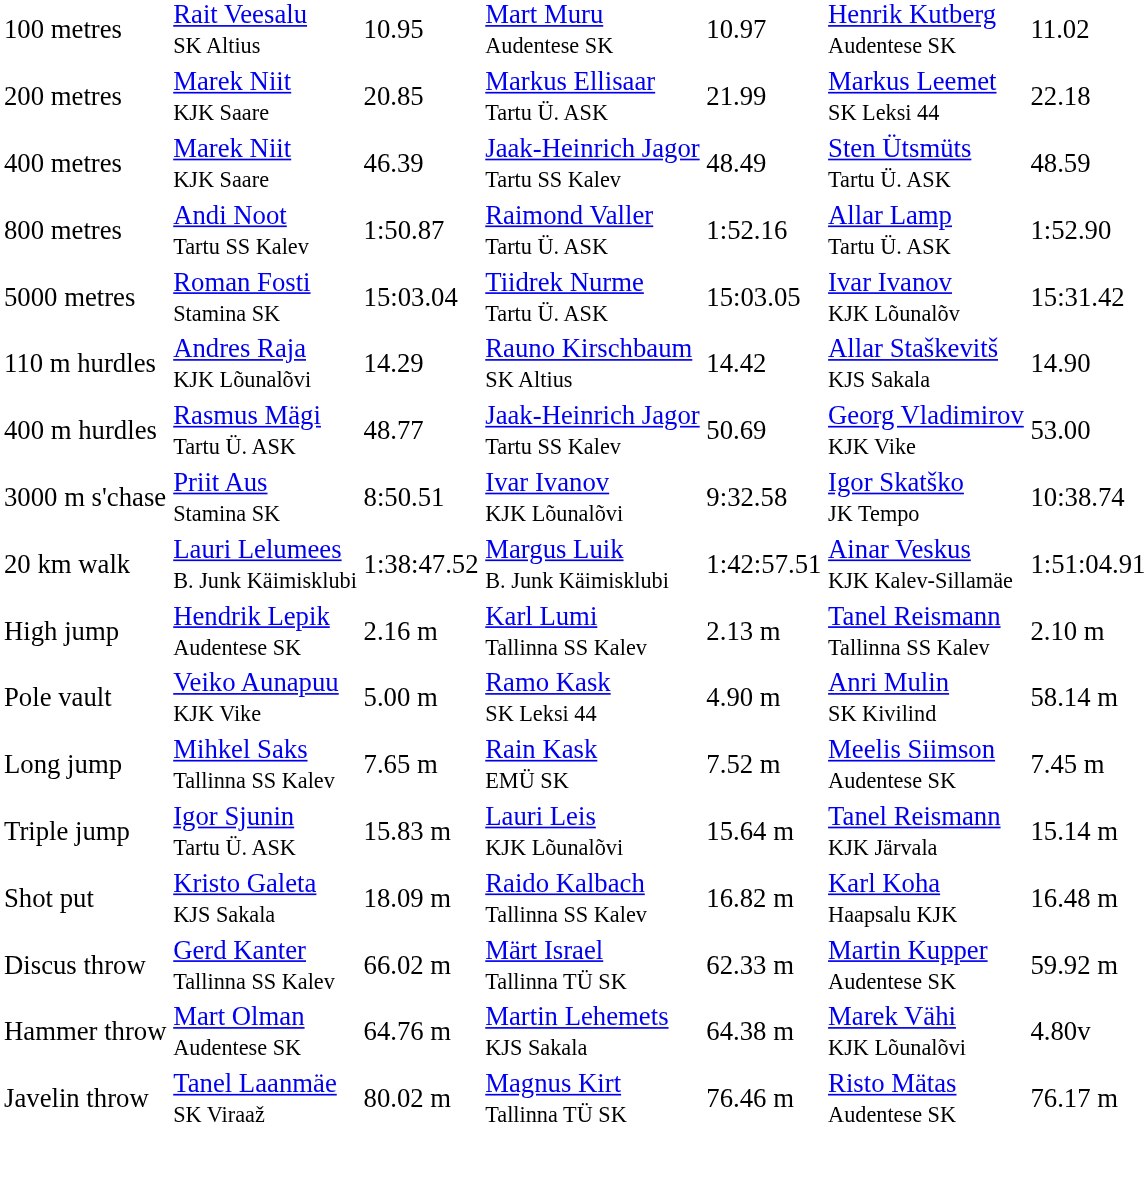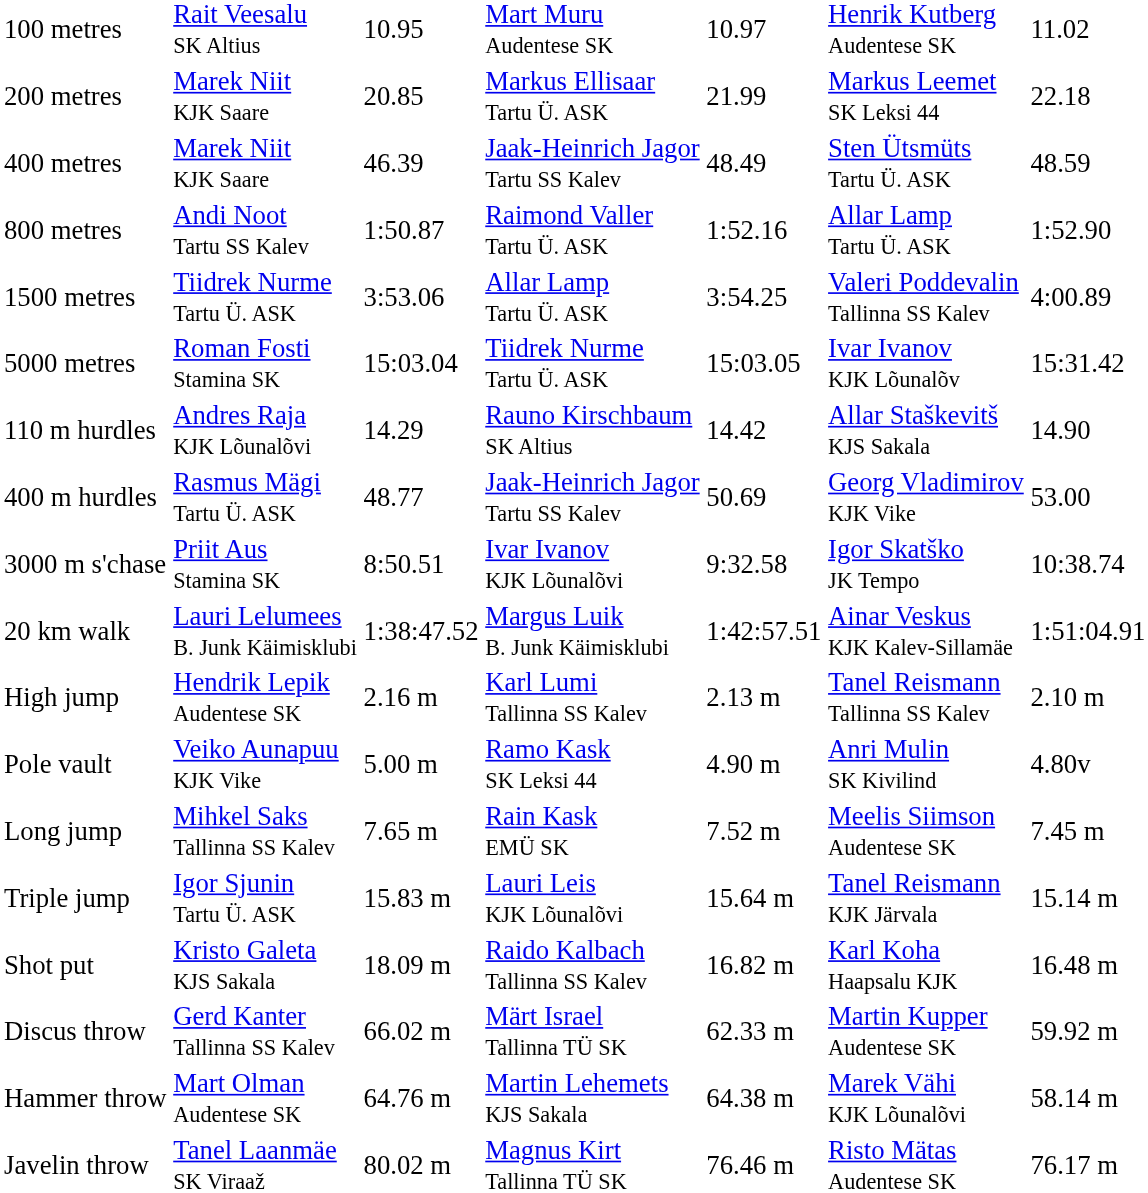 <table>
 <tr>
 <td>100 metres</td>
 <td><a href='#'>Rait Veesalu</a><br><small>SK Altius</small></td>
 <td>10.95</td>
 <td><a href='#'>Mart Muru</a><br><small>Audentese SK</small></td>
 <td>10.97</td>
 <td><a href='#'>Henrik Kutberg</a><br><small>Audentese SK</small></td>
 <td>11.02</td>
 </tr>
 <tr>
 <td>200 metres</td>
 <td><a href='#'>Marek Niit</a><br><small>KJK Saare</small></td>
 <td>20.85</td>
 <td><a href='#'>Markus Ellisaar</a><br><small>Tartu Ü. ASK</small></td>
 <td>21.99</td>
 <td><a href='#'>Markus Leemet</a><br><small>SK Leksi 44</small></td>
 <td>22.18</td>
 </tr>
 <tr>
 <td>400 metres</td>
 <td><a href='#'>Marek Niit</a><br><small>KJK Saare</small></td>
 <td>46.39</td>
 <td><a href='#'>Jaak-Heinrich Jagor</a><br><small>Tartu SS Kalev</small></td>
 <td>48.49</td>
 <td><a href='#'>Sten Ütsmüts</a><br><small>Tartu Ü. ASK</small></td>
 <td>48.59</td>
 </tr>
 <tr>
 <td>800 metres</td>
 <td><a href='#'>Andi Noot</a><br><small>Tartu SS Kalev</small></td>
 <td>1:50.87</td>
 <td><a href='#'>Raimond Valler</a><br><small>Tartu Ü. ASK</small></td>
 <td>1:52.16</td>
 <td><a href='#'>Allar Lamp</a><br><small>Tartu Ü. ASK</small></td>
 <td>1:52.90</td>
+</tr>
+<tr>
+<td>1500 metres</td>
+<td><a href='#'>Tiidrek Nurme</a><br><small>Tartu Ü. ASK</small></td>
+<td>3:53.06</td>
+<td><a href='#'>Allar Lamp</a><br><small>Tartu Ü. ASK</small></td>
+<td>3:54.25</td>
+<td><a href='#'>Valeri Poddevalin</a><br><small>Tallinna SS Kalev</small></td>
+<td>4:00.89</td>
 </tr>
 <tr>
 <td>5000 metres</td>
 <td><a href='#'>Roman Fosti</a><br><small>Stamina SK</small></td>
 <td>15:03.04</td>
 <td><a href='#'>Tiidrek Nurme</a><br><small>Tartu Ü. ASK</small></td>
 <td>15:03.05</td>
 <td><a href='#'>Ivar Ivanov</a><br><small>KJK Lõunalõv</small></td>
 <td>15:31.42</td>
 </tr>
 <tr>
 <td>110 m hurdles</td>
 <td><a href='#'>Andres Raja</a><br><small>KJK Lõunalõvi</small></td>
 <td>14.29</td>
 <td><a href='#'>Rauno Kirschbaum</a><br><small>SK Altius</small></td>
 <td>14.42</td>
 <td><a href='#'>Allar Staškevitš</a><br><small>KJS Sakala</small></td>
 <td>14.90</td>
 </tr>
 <tr>
 <td>400 m hurdles</td>
 <td><a href='#'>Rasmus Mägi</a><br><small>Tartu Ü. ASK</small></td>
 <td>48.77 </td>
 <td><a href='#'>Jaak-Heinrich Jagor</a><br><small>Tartu SS Kalev</small></td>
 <td>50.69</td>
 <td><a href='#'>Georg Vladimirov</a><br><small>KJK Vike</small></td>
 <td>53.00</td>
 </tr>
 <tr>
 <td>3000 m s'chase</td>
 <td><a href='#'>Priit Aus</a><br><small>Stamina SK</small></td>
 <td>8:50.51</td>
 <td><a href='#'>Ivar Ivanov</a><br><small>KJK Lõunalõvi</small></td>
 <td>9:32.58</td>
 <td><a href='#'>Igor Skatško</a><br><small>JK Tempo</small></td>
 <td>10:38.74</td>
 </tr>
 <tr>
 <td>20 km walk</td>
 <td><a href='#'>Lauri Lelumees</a><br><small>B. Junk Käimisklubi</small></td>
 <td>1:38:47.52</td>
 <td><a href='#'>Margus Luik</a><br><small>B. Junk Käimisklubi</small></td>
 <td>1:42:57.51</td>
 <td><a href='#'>Ainar Veskus</a><br><small>KJK Kalev-Sillamäe</small></td>
 <td>1:51:04.91</td>
 </tr>
 <tr>
 <td>High jump</td>
 <td><a href='#'>Hendrik Lepik</a><br><small>Audentese SK</small></td>
 <td>2.16 m</td>
 <td><a href='#'>Karl Lumi</a><br><small>Tallinna SS Kalev</small></td>
 <td>2.13 m</td>
 <td><a href='#'>Tanel Reismann</a><br><small>Tallinna SS Kalev</small></td>
 <td>2.10 m</td>
 </tr>
 <tr>
 <td>Pole vault</td>
 <td><a href='#'>Veiko Aunapuu</a><br><small>KJK Vike</small></td>
 <td>5.00 m</td>
 <td><a href='#'>Ramo Kask</a><br><small>SK Leksi 44</small></td>
 <td>4.90 m</td>
 <td><a href='#'>Anri Mulin</a><br><small>SK Kivilind</small></td>
-<td>58.14 m</td>
+<td>4.80v</td>
 </tr>
 <tr>
 <td>Long jump</td>
 <td><a href='#'>Mihkel Saks</a><br><small>Tallinna SS Kalev</small></td>
 <td>7.65 m</td>
 <td><a href='#'>Rain Kask</a><br><small>EMÜ SK</small></td>
 <td>7.52 m</td>
 <td><a href='#'>Meelis Siimson</a><br><small>Audentese SK</small></td>
 <td>7.45 m</td>
 </tr>
 <tr>
 <td>Triple jump</td>
 <td><a href='#'>Igor Sjunin</a><br><small>Tartu Ü. ASK</small></td>
 <td>15.83 m</td>
 <td><a href='#'>Lauri Leis</a><br><small>KJK Lõunalõvi</small></td>
 <td>15.64 m</td>
 <td><a href='#'>Tanel Reismann</a><br><small>KJK Järvala</small></td>
 <td>15.14 m</td>
 </tr>
 <tr>
 <td>Shot put</td>
 <td><a href='#'>Kristo Galeta</a><br><small>KJS Sakala</small></td>
 <td>18.09 m</td>
 <td><a href='#'>Raido Kalbach</a><br><small>Tallinna SS Kalev</small></td>
 <td>16.82 m</td>
 <td><a href='#'>Karl Koha</a><br><small>Haapsalu KJK</small></td>
 <td>16.48 m</td>
 </tr>
 <tr>
 <td>Discus throw</td>
 <td><a href='#'>Gerd Kanter</a><br><small>Tallinna SS Kalev</small></td>
 <td>66.02 m</td>
 <td><a href='#'>Märt Israel</a><br><small>Tallinna TÜ SK</small></td>
 <td>62.33 m</td>
 <td><a href='#'>Martin Kupper</a><br><small>Audentese SK</small></td>
 <td>59.92 m</td>
 </tr>
 <tr>
 <td>Hammer throw</td>
 <td><a href='#'>Mart Olman</a><br><small>Audentese SK</small></td>
 <td>64.76 m</td>
 <td><a href='#'>Martin Lehemets</a><br><small>KJS Sakala</small></td>
 <td>64.38 m</td>
 <td><a href='#'>Marek Vähi</a><br><small>KJK Lõunalõvi</small></td>
-<td>4.80v</td>
+<td>58.14 m</td>
 </tr>
 <tr>
 <td>Javelin throw</td>
 <td><a href='#'>Tanel Laanmäe</a><br><small>SK Viraaž</small></td>
 <td>80.02 m</td>
 <td><a href='#'>Magnus Kirt</a><br><small>Tallinna TÜ SK</small></td>
 <td>76.46 m</td>
 <td><a href='#'>Risto Mätas</a><br><small>Audentese SK</small></td>
 <td>76.17 m</td>
 </tr>
 </table>
